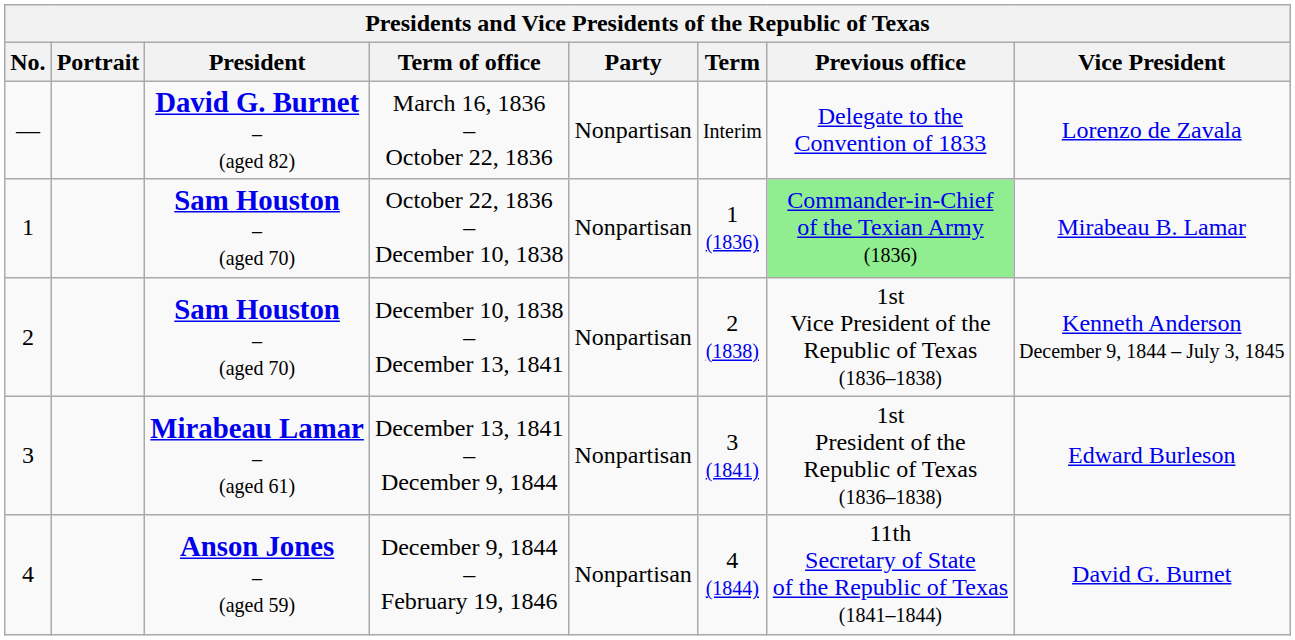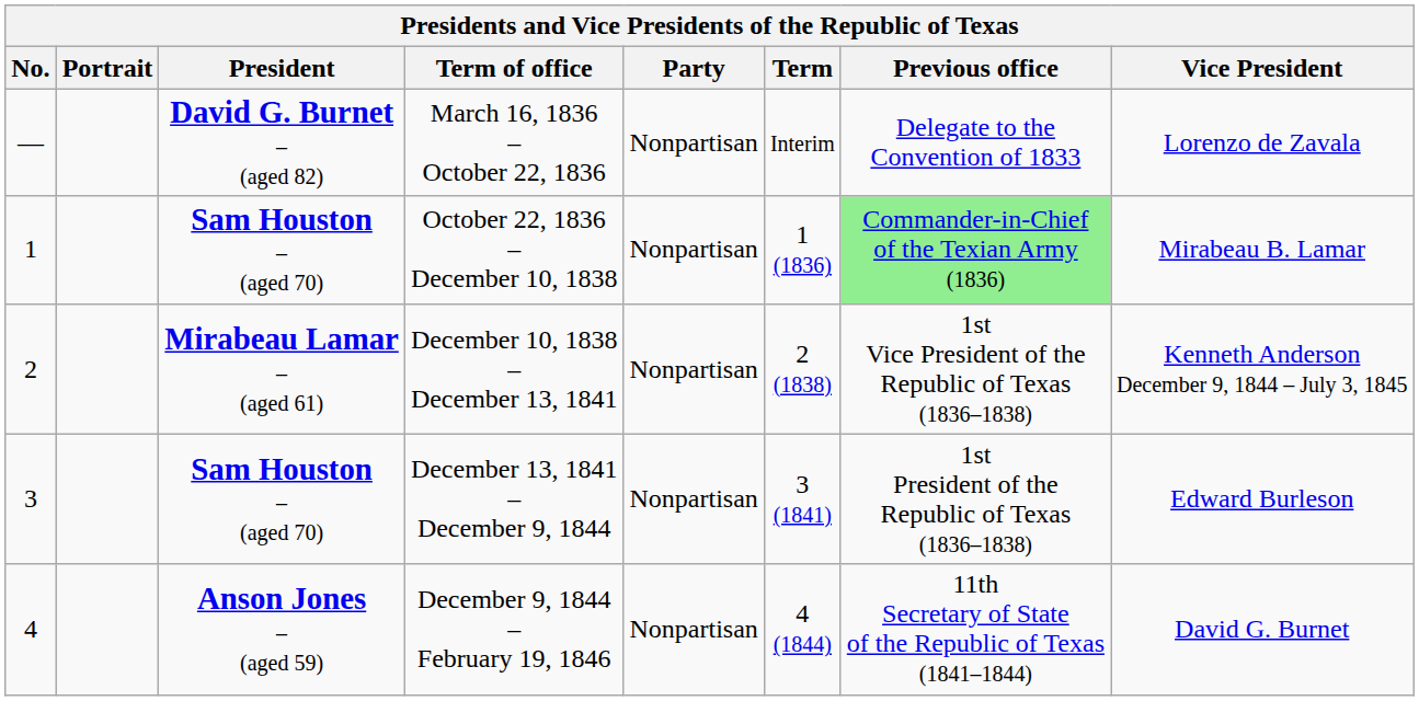 <table class="wikitable" style="text-align: center;">
 <tr>
 <th colspan=8>Presidents and Vice Presidents of the Republic of Texas</th>
 </tr>
 <tr>
 <th>No.</th>
 <th>Portrait</th>
 <th>President</th>
 <th>Term of office</th>
 <th>Party</th>
 <th>Term</th>
 <th>Previous office</th>
 <th>Vice President</th>
 </tr>
 <tr>
 <td>—</td>
 <td></td>
 <td><big><strong><a href='#'>David G. Burnet</a></strong></big><br><small> – <br>(aged 82)</small></td>
 <td><span>March 16, 1836</span><br>–<br><span>October 22, 1836</span></td>
 <td>Nonpartisan</td>
 <td><small>Interim</small></td>
 <td><a href='#'>Delegate to the <br> Convention of 1833</a></td>
 <td><a href='#'>Lorenzo de Zavala</a></td>
 </tr>
 <tr>
 <td>1</td>
 <td></td>
 <td><big><strong><a href='#'>Sam Houston</a></strong></big><br><small> – <br>(aged 70)</small></td>
 <td><span>October 22, 1836</span><br>–<br><span>December 10, 1838</span></td>
 <td>Nonpartisan</td>
 <td>1 <br><small><a href='#'>(1836)</a></small></td>
 <td style="background: lightgreen;"><a href='#'>Commander-in-Chief <br> of the Texian Army</a> <br><small>(1836)</small></td>
 <td><a href='#'>Mirabeau B. Lamar</a></td>
 </tr>
 <tr>
 <td>2</td>
 <td></td>
-<td><big><strong><a href='#'>Sam Houston</a></strong></big><br><small> – <br>(aged 70)</small></td>
+<td><big><strong><a href='#'>Mirabeau Lamar</a></strong></big><br><small> – <br>(aged 61)</small></td>
 <td><span>December 10, 1838</span><br>–<br><span>December 13, 1841</span></td>
 <td>Nonpartisan</td>
 <td>2 <br><small><a href='#'>(1838)</a></small></td>
 <td>1st <br> Vice President of the <br> Republic of Texas <br><small>(1836–1838)</small></td>
 <td><a href='#'>Kenneth Anderson</a><br><small>December 9, 1844 – July 3, 1845</small></td>
 </tr>
 <tr>
 <td>3</td>
 <td></td>
-<td><big><strong><a href='#'>Mirabeau Lamar</a></strong></big><br><small> – <br>(aged 61)</small></td>
+<td><big><strong><a href='#'>Sam Houston</a></strong></big><br><small> – <br>(aged 70)</small></td>
 <td><span>December 13, 1841</span><br>–<br><span>December 9, 1844</span></td>
 <td>Nonpartisan</td>
 <td>3 <br><small><a href='#'>(1841)</a></small></td>
 <td>1st <br>President of the <br> Republic of Texas<br><small>(1836–1838)</small></td>
 <td><a href='#'>Edward Burleson</a></td>
 </tr>
 <tr>
 <td>4</td>
 <td></td>
 <td><big><strong><a href='#'>Anson Jones</a></strong></big><br><small> – <br>(aged 59)</small></td>
 <td><span>December 9, 1844</span><br>–<br><span>February 19, 1846</span></td>
 <td>Nonpartisan</td>
 <td>4 <br><small><a href='#'>(1844)</a></small></td>
 <td>11th <br><a href='#'>Secretary of State <br> of the Republic of Texas</a><br><small>(1841–1844)</small></td>
 <td><a href='#'>David G. Burnet</a></td>
 </tr>
 </table>
